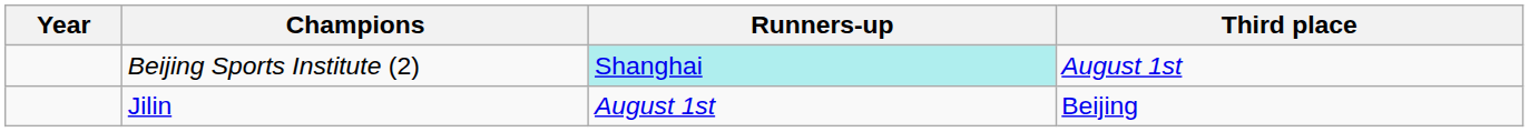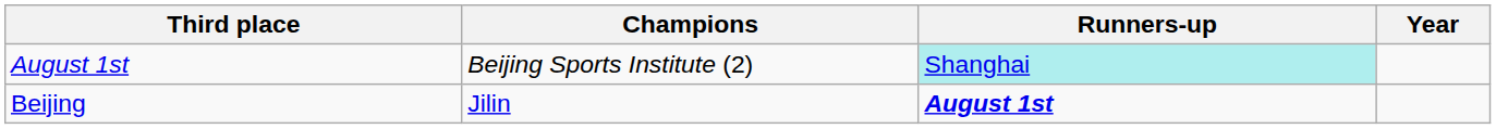 <table class="wikitable">
 <tr>
-<th style="width:5%;">Year</th>
+<th style="width:20%;">Third place</th>
 <th style="width:20%;">Champions</th>
 <th style="width:20%;">Runners-up</th>
-<th style="width:20%;">Third place</th>
+<th style="width:5%;">Year</th>
 </tr>
 <tr>
-<td></td>
+<td><em><a href='#'>August 1st</a></em></td>
 <td><em>Beijing Sports Institute</em> (2)</td>
 <td style="background: paleturquoise;"><a href='#'>Shanghai</a></td>
-<td><em><a href='#'>August 1st</a></em></td>
+<td></td>
 </tr>
 <tr>
+<td><a href='#'>Beijing</a></td>
+<td><a href='#'>Jilin</a></td>
+<td><strong><em><a href='#'>August 1st</a></em></strong></td>
 <td></td>
-<td><a href='#'>Jilin</a></td>
-<td><em><a href='#'>August 1st</a></em></td>
-<td><a href='#'>Beijing</a></td>
 </tr>
 </table>
